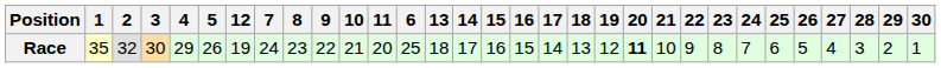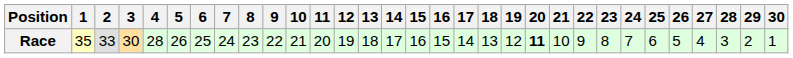 <table class="wikitable" style="font-size: 90%;">
 <tr>
 <th>Position</th>
 <th>1</th>
 <th>2</th>
 <th>3</th>
 <th>4</th>
 <th>5</th>
-<th>12</th>
+<th>6</th>
 <th>7</th>
 <th>8</th>
 <th>9</th>
 <th>10</th>
 <th>11</th>
-<th>6</th>
+<th>12</th>
 <th>13</th>
 <th>14</th>
 <th>15</th>
 <th>16</th>
 <th>17</th>
 <th>18</th>
 <th>19</th>
 <th>20</th>
 <th>21</th>
 <th>22</th>
 <th>23</th>
 <th>24</th>
 <th>25</th>
 <th>26</th>
 <th>27</th>
 <th>28</th>
 <th>29</th>
 <th>30</th>
 </tr>
 <tr>
 <th>Race</th>
 <td style="background:#ffffbf;">35</td>
-<td style="background:#dfdfdf;">32</td>
+<td style="background:#dfdfdf;">33</td>
 <td style="background:#ffdf9f;">30</td>
-<td style="background:#dfffdf;">29</td>
+<td style="background:#dfffdf;">28</td>
 <td style="background:#dfffdf;">26</td>
-<td style="background:#dfffdf;">19</td>
+<td style="background:#dfffdf;">25</td>
 <td style="background:#dfffdf;">24</td>
 <td style="background:#dfffdf;">23</td>
 <td style="background:#dfffdf;">22</td>
 <td style="background:#dfffdf;">21</td>
 <td style="background:#dfffdf;">20</td>
-<td style="background:#dfffdf;">25</td>
+<td style="background:#dfffdf;">19</td>
 <td style="background:#dfffdf;">18</td>
 <td style="background:#dfffdf;">17</td>
 <td style="background:#dfffdf;">16</td>
 <td style="background:#dfffdf;">15</td>
 <td style="background:#dfffdf;">14</td>
 <td style="background:#dfffdf;">13</td>
 <td style="background:#dfffdf;">12</td>
 <td style="background:#dfffdf;"><strong>11</strong></td>
 <td style="background:#dfffdf;">10</td>
 <td style="background:#dfffdf;">9</td>
 <td style="background:#dfffdf;">8</td>
 <td style="background:#dfffdf;">7</td>
 <td style="background:#dfffdf;">6</td>
 <td style="background:#dfffdf;">5</td>
 <td style="background:#dfffdf;">4</td>
 <td style="background:#dfffdf;">3</td>
 <td style="background:#dfffdf;">2</td>
 <td style="background:#dfffdf;">1</td>
 </tr>
 </table>
